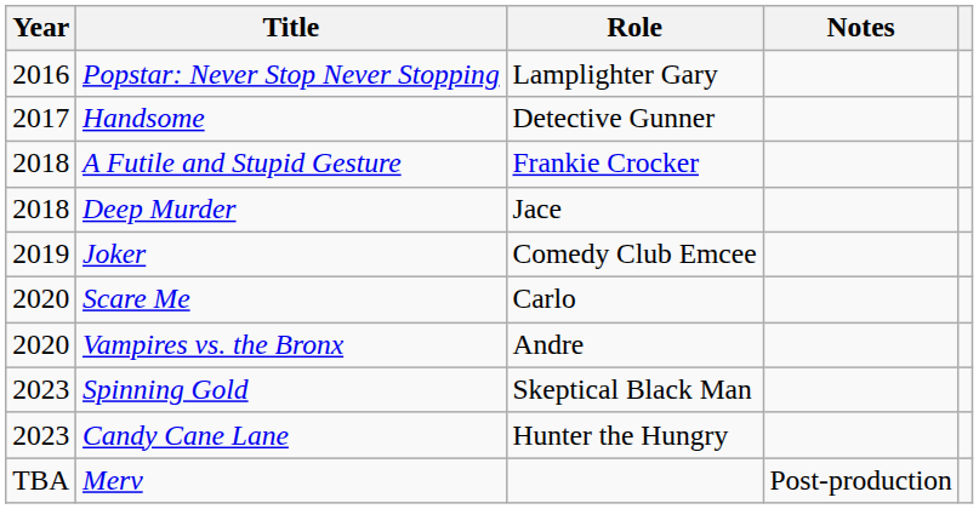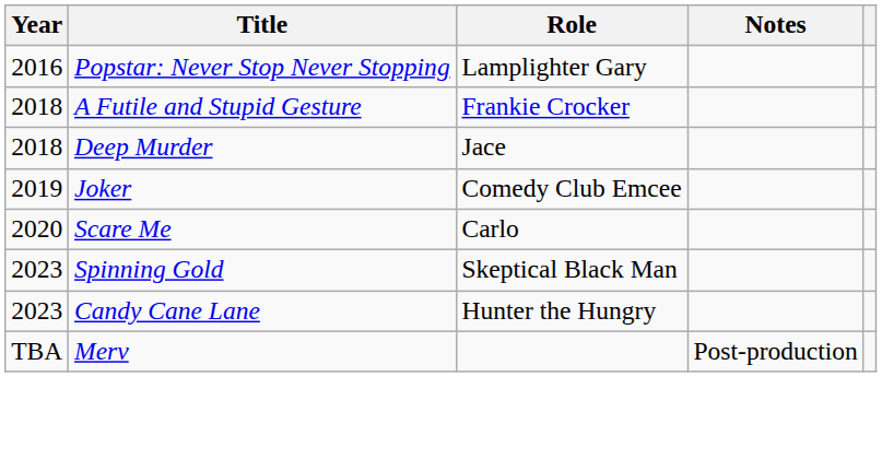 <table class = "wikitable sortable">
 <tr>
 <th>Year</th>
 <th>Title</th>
 <th>Role</th>
 <th class="unsortable">Notes</th>
 <th class="unsortable"></th>
 </tr>
 <tr>
 <td>2016</td>
 <td><em><a href='#'>Popstar: Never Stop Never Stopping</a></em></td>
 <td>Lamplighter Gary</td>
-<td></td>
-<td style="text-align:center;"></td>
-</tr>
-<tr>
-<td>2017</td>
-<td><em><a href='#'>Handsome</a></em></td>
-<td>Detective Gunner</td>
 <td></td>
 <td style="text-align:center;"></td>
 </tr>
 <tr>
 <td>2018</td>
 <td><em><a href='#'>A Futile and Stupid Gesture</a></em></td>
 <td><a href='#'>Frankie Crocker</a></td>
 <td></td>
 <td style="text-align:center;"></td>
 </tr>
 <tr>
 <td>2018</td>
 <td><em><a href='#'>Deep Murder</a></em></td>
 <td>Jace</td>
 <td></td>
 <td style="text-align:center;"></td>
 </tr>
 <tr>
 <td>2019</td>
 <td><em><a href='#'>Joker</a></em></td>
 <td>Comedy Club Emcee</td>
 <td></td>
 <td style="text-align:center;"></td>
 </tr>
 <tr>
 <td>2020</td>
 <td><em><a href='#'>Scare Me</a></em></td>
 <td>Carlo</td>
 <td></td>
 <td style="text-align:center;"></td>
 </tr>
 <tr>
-<td>2020</td>
-<td><em><a href='#'>Vampires vs. the Bronx</a></em></td>
-<td>Andre</td>
-<td></td>
-<td style="text-align:center;"></td>
-</tr>
-<tr>
 <td>2023</td>
 <td><em><a href='#'>Spinning Gold</a></em></td>
 <td>Skeptical Black Man</td>
 <td></td>
 <td style="text-align:center;"></td>
 </tr>
 <tr>
 <td>2023</td>
 <td><em><a href='#'>Candy Cane Lane</a></em></td>
 <td>Hunter the Hungry</td>
 <td></td>
 <td style="text-align:center;"></td>
 </tr>
 <tr>
 <td>TBA</td>
 <td><em><a href='#'>Merv</a></em></td>
 <td></td>
 <td>Post-production</td>
 <td></td>
 </tr>
 </table>
